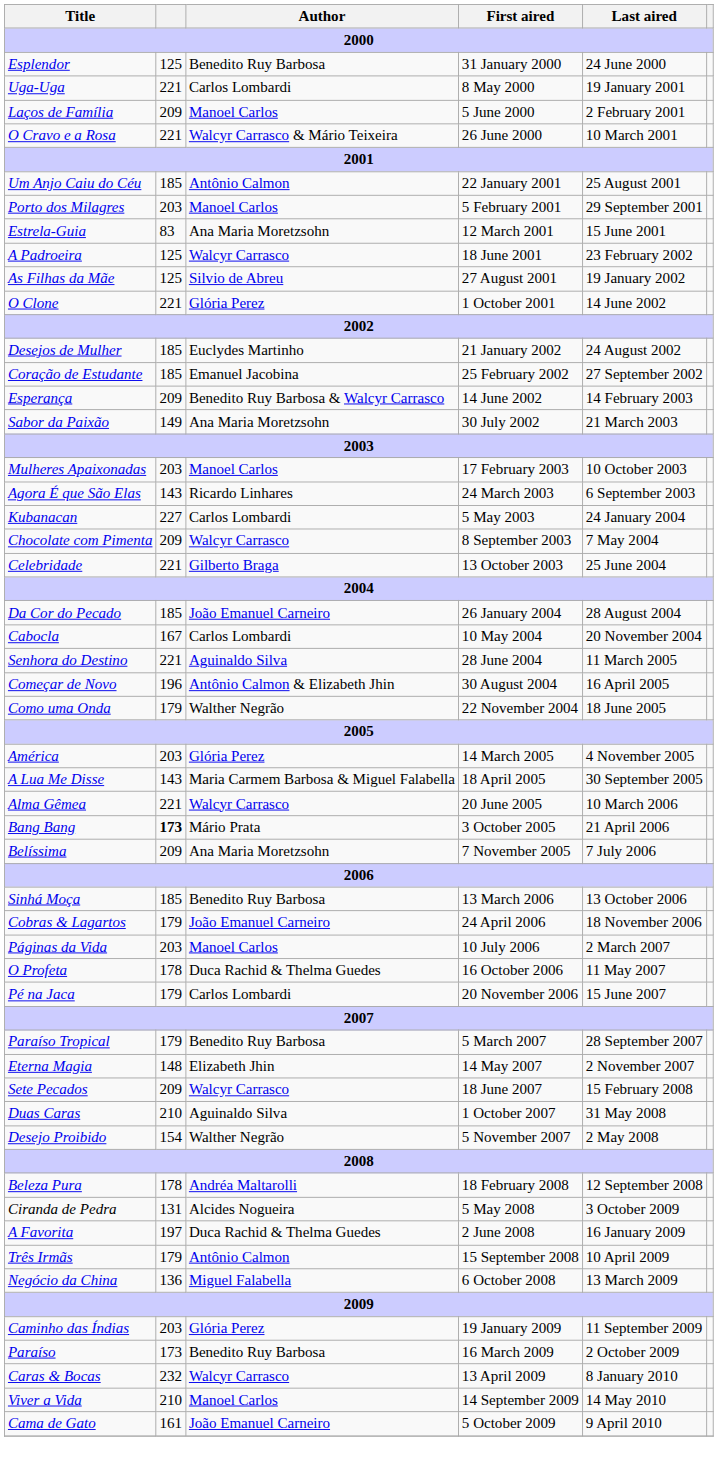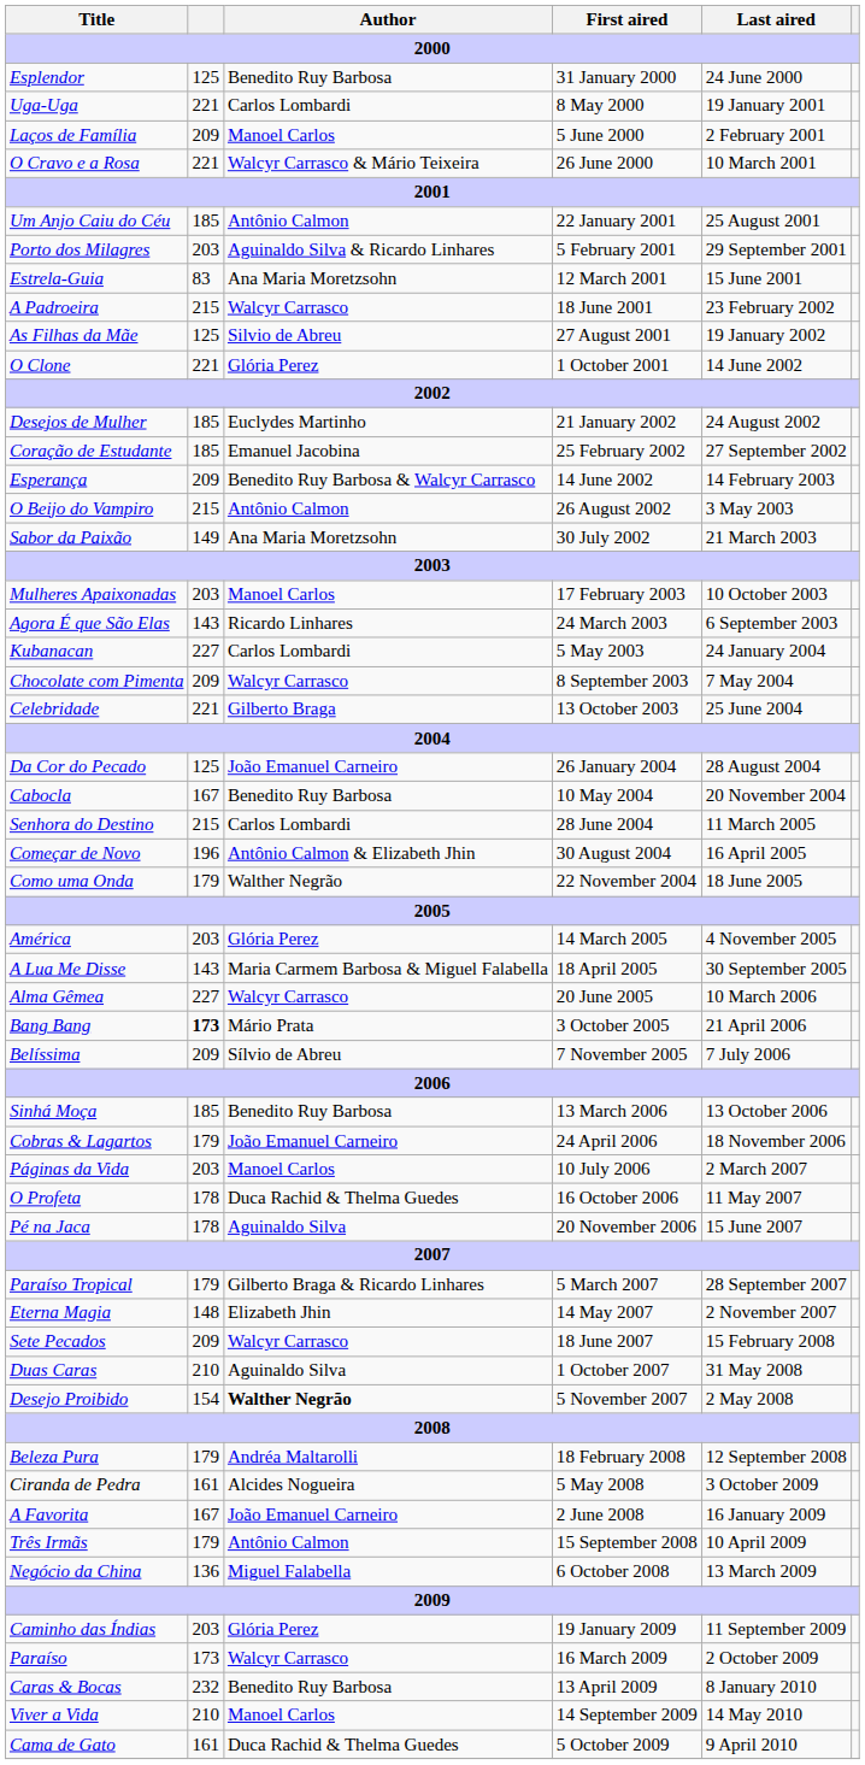 <table class="wikitable sortable">
 <tr>
 <th>Title</th>
 <th></th>
 <th>Author</th>
 <th>First aired</th>
 <th>Last aired</th>
 <th></th>
 </tr>
 <tr>
 <th data-sort-value="zzz" colspan="6" style="background:#ccccff;">2000</th>
 </tr>
 <tr>
 <td><em><a href='#'>Esplendor</a></em></td>
 <td>125</td>
 <td>Benedito Ruy Barbosa</td>
 <td>31 January 2000</td>
 <td>24 June 2000</td>
 <td></td>
 </tr>
 <tr>
 <td><em><a href='#'>Uga-Uga</a></em></td>
 <td>221</td>
 <td>Carlos Lombardi</td>
 <td>8 May 2000</td>
 <td>19 January 2001</td>
 <td></td>
 </tr>
 <tr>
 <td><em><a href='#'>Laços de Família</a></em></td>
 <td>209</td>
 <td><a href='#'>Manoel Carlos</a></td>
 <td>5 June 2000</td>
 <td>2 February 2001</td>
 <td></td>
 </tr>
 <tr>
 <td><em><a href='#'>O Cravo e a Rosa</a></em></td>
 <td>221</td>
 <td><a href='#'>Walcyr Carrasco</a> & Mário Teixeira</td>
 <td>26 June 2000</td>
 <td>10 March 2001</td>
 <td></td>
 </tr>
 <tr>
 <th data-sort-value="zzz" colspan="6" style="background:#ccccff;">2001</th>
 </tr>
 <tr>
 <td><em><a href='#'>Um Anjo Caiu do Céu</a></em></td>
 <td>185</td>
 <td><a href='#'>Antônio Calmon</a></td>
 <td>22 January 2001</td>
 <td>25 August 2001</td>
 <td></td>
 </tr>
 <tr>
 <td><em><a href='#'>Porto dos Milagres</a></em></td>
 <td>203</td>
-<td><a href='#'>Manoel Carlos</a></td>
+<td><a href='#'>Aguinaldo Silva</a> & Ricardo Linhares</td>
 <td>5 February 2001</td>
 <td>29 September 2001</td>
 <td></td>
 </tr>
 <tr>
 <td><em><a href='#'>Estrela-Guia</a></em></td>
 <td>83</td>
 <td>Ana Maria Moretzsohn</td>
 <td>12 March 2001</td>
 <td>15 June 2001</td>
 <td></td>
 </tr>
 <tr>
 <td><em><a href='#'>A Padroeira</a></em></td>
-<td>125</td>
+<td>215</td>
 <td><a href='#'>Walcyr Carrasco</a></td>
 <td>18 June 2001</td>
 <td>23 February 2002</td>
 <td></td>
 </tr>
 <tr>
 <td><em><a href='#'>As Filhas da Mãe</a></em></td>
 <td>125</td>
 <td><a href='#'>Silvio de Abreu</a></td>
 <td>27 August 2001</td>
 <td>19 January 2002</td>
 <td></td>
 </tr>
 <tr>
 <td><em><a href='#'>O Clone</a></em></td>
 <td>221</td>
 <td><a href='#'>Glória Perez</a></td>
 <td>1 October 2001</td>
 <td>14 June 2002</td>
 <td></td>
 </tr>
 <tr>
 <th data-sort-value="zzz" colspan="6" style="background:#ccccff;">2002</th>
 </tr>
 <tr>
 <td><em><a href='#'>Desejos de Mulher</a></em></td>
 <td>185</td>
 <td>Euclydes Martinho</td>
 <td>21 January 2002</td>
 <td>24 August 2002</td>
 <td></td>
 </tr>
 <tr>
 <td><em><a href='#'>Coração de Estudante</a></em></td>
 <td>185</td>
 <td>Emanuel Jacobina</td>
 <td>25 February 2002</td>
 <td>27 September 2002</td>
 <td></td>
 </tr>
 <tr>
 <td><em><a href='#'>Esperança</a></em></td>
 <td>209</td>
 <td>Benedito Ruy Barbosa & <a href='#'>Walcyr Carrasco</a></td>
 <td>14 June 2002</td>
 <td>14 February 2003</td>
+<td></td>
+</tr>
+<tr>
+<td><em><a href='#'>O Beijo do Vampiro</a></em></td>
+<td>215</td>
+<td><a href='#'>Antônio Calmon</a></td>
+<td>26 August 2002</td>
+<td>3 May 2003</td>
 <td></td>
 </tr>
 <tr>
 <td><em><a href='#'>Sabor da Paixão</a></em></td>
 <td>149</td>
 <td>Ana Maria Moretzsohn</td>
 <td>30 July 2002</td>
 <td>21 March 2003</td>
 <td></td>
 </tr>
 <tr>
 <th data-sort-value="zzz" colspan="6" style="background:#ccccff;">2003</th>
 </tr>
 <tr>
 <td><em><a href='#'>Mulheres Apaixonadas</a></em></td>
 <td>203</td>
 <td><a href='#'>Manoel Carlos</a></td>
 <td>17 February 2003</td>
 <td>10 October 2003</td>
 <td></td>
 </tr>
 <tr>
 <td><em><a href='#'>Agora É que São Elas</a></em></td>
 <td>143</td>
 <td>Ricardo Linhares</td>
 <td>24 March 2003</td>
 <td>6 September 2003</td>
 <td></td>
 </tr>
 <tr>
 <td><em><a href='#'>Kubanacan</a></em></td>
 <td>227</td>
 <td>Carlos Lombardi</td>
 <td>5 May 2003</td>
 <td>24 January 2004</td>
 <td></td>
 </tr>
 <tr>
 <td><em><a href='#'>Chocolate com Pimenta</a></em></td>
 <td>209</td>
 <td><a href='#'>Walcyr Carrasco</a></td>
 <td>8 September 2003</td>
 <td>7 May 2004</td>
 <td></td>
 </tr>
 <tr>
 <td><em><a href='#'>Celebridade</a></em></td>
 <td>221</td>
 <td><a href='#'>Gilberto Braga</a></td>
 <td>13 October 2003</td>
 <td>25 June 2004</td>
 <td></td>
 </tr>
 <tr>
 <th data-sort-value="zzz" colspan="6" style="background:#ccccff;">2004</th>
 </tr>
 <tr>
 <td><em><a href='#'>Da Cor do Pecado</a></em></td>
-<td>185</td>
+<td>125</td>
 <td><a href='#'>João Emanuel Carneiro</a></td>
 <td>26 January 2004</td>
 <td>28 August 2004</td>
 <td></td>
 </tr>
 <tr>
 <td><em><a href='#'>Cabocla</a></em></td>
 <td>167</td>
-<td>Carlos Lombardi</td>
+<td>Benedito Ruy Barbosa</td>
 <td>10 May 2004</td>
 <td>20 November 2004</td>
 <td></td>
 </tr>
 <tr>
 <td><em><a href='#'>Senhora do Destino</a></em></td>
-<td>221</td>
-<td><a href='#'>Aguinaldo Silva</a></td>
+<td>215</td>
+<td>Carlos Lombardi</td>
 <td>28 June 2004</td>
 <td>11 March 2005</td>
 <td></td>
 </tr>
 <tr>
 <td><em><a href='#'>Começar de Novo</a></em></td>
 <td>196</td>
 <td><a href='#'>Antônio Calmon</a> & Elizabeth Jhin</td>
 <td>30 August 2004</td>
 <td>16 April 2005</td>
 <td></td>
 </tr>
 <tr>
 <td><em><a href='#'>Como uma Onda</a></em></td>
 <td>179</td>
 <td>Walther Negrão</td>
 <td>22 November 2004</td>
 <td>18 June 2005</td>
 <td></td>
 </tr>
 <tr>
 <th data-sort-value="zzz" colspan="6" style="background:#ccccff;">2005</th>
 </tr>
 <tr>
 <td><em> <a href='#'>América</a></em></td>
 <td>203</td>
 <td><a href='#'>Glória Perez</a></td>
 <td>14 March 2005</td>
 <td>4 November 2005</td>
 <td></td>
 </tr>
 <tr>
 <td><em><a href='#'>A Lua Me Disse</a></em></td>
 <td>143</td>
 <td>Maria Carmem Barbosa & Miguel Falabella</td>
 <td>18 April 2005</td>
 <td>30 September 2005</td>
 <td></td>
 </tr>
 <tr>
 <td><em><a href='#'>Alma Gêmea</a></em></td>
-<td>221</td>
+<td>227</td>
 <td><a href='#'>Walcyr Carrasco</a></td>
 <td>20 June 2005</td>
 <td>10 March 2006</td>
 <td></td>
 </tr>
 <tr>
 <td><em><a href='#'>Bang Bang</a></em></td>
 <td><strong>173</strong></td>
 <td>Mário Prata</td>
 <td>3 October 2005</td>
 <td>21 April 2006</td>
 <td></td>
 </tr>
 <tr>
 <td><em><a href='#'>Belíssima</a></em></td>
 <td>209</td>
-<td>Ana Maria Moretzsohn</td>
+<td>Sílvio de Abreu</td>
 <td>7 November 2005</td>
 <td>7 July 2006</td>
 <td></td>
 </tr>
 <tr>
 <th data-sort-value="zzz" colspan="6" style="background:#ccccff;">2006</th>
 </tr>
 <tr>
 <td><em><a href='#'>Sinhá Moça</a></em></td>
 <td>185</td>
 <td>Benedito Ruy Barbosa</td>
 <td>13 March 2006</td>
 <td>13 October 2006</td>
 <td></td>
 </tr>
 <tr>
 <td><em><a href='#'>Cobras & Lagartos</a></em></td>
 <td>179</td>
 <td><a href='#'>João Emanuel Carneiro</a></td>
 <td>24 April 2006</td>
 <td>18 November 2006</td>
 <td></td>
 </tr>
 <tr>
 <td><em><a href='#'>Páginas da Vida</a></em></td>
 <td>203</td>
 <td><a href='#'>Manoel Carlos</a></td>
 <td>10 July 2006</td>
 <td>2 March 2007</td>
 <td></td>
 </tr>
 <tr>
 <td><em><a href='#'>O Profeta</a></em></td>
 <td>178</td>
 <td>Duca Rachid & Thelma Guedes</td>
 <td>16 October 2006</td>
 <td>11 May 2007</td>
 <td></td>
 </tr>
 <tr>
 <td><em><a href='#'>Pé na Jaca</a></em></td>
-<td>179</td>
-<td>Carlos Lombardi</td>
+<td>178</td>
+<td><a href='#'>Aguinaldo Silva</a></td>
 <td>20 November 2006</td>
 <td>15 June 2007</td>
 <td></td>
 </tr>
 <tr>
 <th data-sort-value="zzz" colspan="6" style="background:#ccccff;">2007</th>
 </tr>
 <tr>
 <td><em><a href='#'>Paraíso Tropical</a></em></td>
 <td>179</td>
-<td>Benedito Ruy Barbosa</td>
+<td>Gilberto Braga & Ricardo Linhares</td>
 <td>5 March 2007</td>
 <td>28 September 2007</td>
 <td></td>
 </tr>
 <tr>
 <td><em><a href='#'>Eterna Magia</a></em></td>
 <td>148</td>
 <td>Elizabeth Jhin</td>
 <td>14 May 2007</td>
 <td>2 November 2007</td>
 <td></td>
 </tr>
 <tr>
 <td><em><a href='#'>Sete Pecados</a></em></td>
 <td>209</td>
 <td><a href='#'>Walcyr Carrasco</a></td>
 <td>18 June 2007</td>
 <td>15 February 2008</td>
 <td></td>
 </tr>
 <tr>
 <td><em><a href='#'>Duas Caras</a></em></td>
 <td>210</td>
 <td>Aguinaldo Silva</td>
 <td>1 October 2007</td>
 <td>31 May 2008</td>
 <td></td>
 </tr>
 <tr>
 <td><em><a href='#'>Desejo Proibido</a></em></td>
 <td>154</td>
-<td>Walther Negrão</td>
+<td><strong>Walther Negrão</strong></td>
 <td>5 November 2007</td>
 <td>2 May 2008</td>
 <td></td>
 </tr>
 <tr>
 <th data-sort-value="zzz" colspan="6" style="background:#ccccff;">2008</th>
 </tr>
 <tr>
 <td><em><a href='#'>Beleza Pura</a></em></td>
-<td>178</td>
+<td>179</td>
 <td><a href='#'>Andréa Maltarolli</a></td>
 <td>18 February 2008</td>
 <td>12 September 2008</td>
 <td></td>
 </tr>
 <tr>
 <td><em>Ciranda de Pedra</em></td>
-<td>131</td>
+<td>161</td>
 <td>Alcides Nogueira</td>
 <td>5 May 2008</td>
 <td>3 October 2009</td>
 <td></td>
 </tr>
 <tr>
 <td><em><a href='#'>A Favorita</a></em></td>
-<td>197</td>
-<td>Duca Rachid & Thelma Guedes</td>
+<td>167</td>
+<td><a href='#'>João Emanuel Carneiro</a></td>
 <td>2 June 2008</td>
 <td>16 January 2009</td>
 <td></td>
 </tr>
 <tr>
 <td><em><a href='#'>Três Irmãs</a></em></td>
 <td>179</td>
 <td><a href='#'>Antônio Calmon</a></td>
 <td>15 September 2008</td>
 <td>10 April 2009</td>
 <td></td>
 </tr>
 <tr>
 <td><em><a href='#'>Negócio da China</a></em></td>
 <td>136</td>
 <td><a href='#'>Miguel Falabella</a></td>
 <td>6 October 2008</td>
 <td>13 March 2009</td>
 <td></td>
 </tr>
 <tr>
 <th data-sort-value="zzz" colspan="6" style="background:#ccccff;">2009</th>
 </tr>
 <tr>
 <td><em><a href='#'>Caminho das Índias</a></em></td>
 <td>203</td>
 <td><a href='#'>Glória Perez</a></td>
 <td>19 January 2009</td>
 <td>11 September 2009</td>
 <td></td>
 </tr>
 <tr>
 <td><em><a href='#'>Paraíso</a></em></td>
 <td>173</td>
-<td>Benedito Ruy Barbosa</td>
+<td><a href='#'>Walcyr Carrasco</a></td>
 <td>16 March 2009</td>
 <td>2 October 2009</td>
 <td></td>
 </tr>
 <tr>
 <td><em><a href='#'>Caras & Bocas</a></em></td>
 <td>232</td>
-<td><a href='#'>Walcyr Carrasco</a></td>
+<td>Benedito Ruy Barbosa</td>
 <td>13 April 2009</td>
 <td>8 January 2010</td>
 <td></td>
 </tr>
 <tr>
 <td><em><a href='#'>Viver a Vida</a></em></td>
 <td>210</td>
 <td><a href='#'>Manoel Carlos</a></td>
 <td>14 September 2009</td>
 <td>14 May 2010</td>
 <td></td>
 </tr>
 <tr>
 <td><em><a href='#'>Cama de Gato</a></em></td>
 <td>161</td>
-<td><a href='#'>João Emanuel Carneiro</a></td>
+<td>Duca Rachid & Thelma Guedes</td>
 <td>5 October 2009</td>
 <td>9 April 2010</td>
 <td></td>
 </tr>
 <tr>
 </tr>
 </table>
